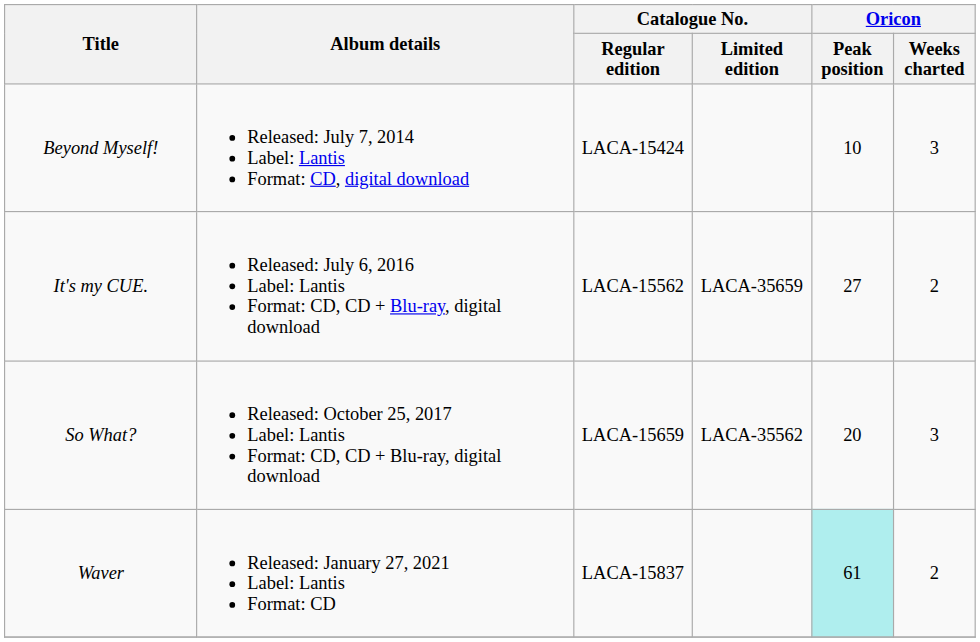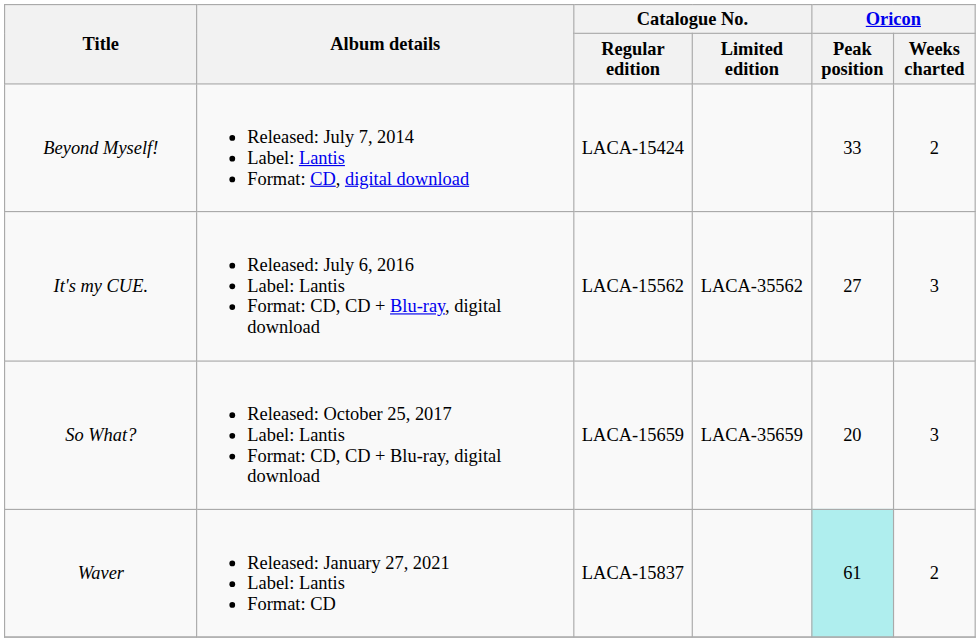 <table class="wikitable plainrowheaders">
 <tr>
 <th rowspan=2; style="width:10em;">Title</th>
 <th rowspan=2; style="width:20em;">Album details</th>
 <th colspan=2  style="width:12em;">Catalogue No.</th>
 <th colspan=2; style="width:8em;"><a href='#'>Oricon</a></th>
 </tr>
 <tr>
 <th style="width:6em;">Regular<br>edition</th>
 <th style="width:6em;">Limited<br>edition</th>
 <th style="width:4em;">Peak<br>position</th>
 <th style="width:4em;">Weeks<br>charted</th>
 </tr>
 <tr>
 <td align=center><em>Beyond Myself!</em></td>
 <td><br><ul><li>Released: July 7, 2014</li><li>Label: <a href='#'>Lantis</a></li><li>Format: <a href='#'>CD</a>, <a href='#'>digital download</a></li></ul></td>
 <td align=center>LACA-15424</td>
 <td></td>
-<td align=center>10</td>
-<td align=center>3</td>
+<td align=center>33</td>
+<td align=center>2</td>
 </tr>
 <tr>
 <td align=center><em>It's my CUE.</em></td>
 <td><br><ul><li>Released: July 6, 2016</li><li>Label: Lantis</li><li>Format: CD, CD + <a href='#'>Blu-ray</a>, digital download</li></ul></td>
 <td align=center>LACA-15562</td>
-<td align=center>LACA-35659</td>
+<td align=center>LACA-35562</td>
 <td align=center>27</td>
-<td align=center>2</td>
+<td align=center>3</td>
 </tr>
 <tr>
 <td align=center><em>So What?</em></td>
 <td><br><ul><li>Released: October 25, 2017</li><li>Label: Lantis</li><li>Format: CD, CD + Blu-ray, digital download</li></ul></td>
 <td align=center>LACA-15659</td>
-<td align=center>LACA-35562</td>
+<td align=center>LACA-35659</td>
 <td align=center>20</td>
 <td align=center>3</td>
 </tr>
 <tr>
 <td align=center><em>Waver</em></td>
 <td><br><ul><li>Released: January 27, 2021</li><li>Label: Lantis</li><li>Format: CD</li></ul></td>
 <td align=center>LACA-15837</td>
 <td></td>
 <td align=center style="background: paleturquoise;">61</td>
 <td align=center>2</td>
 </tr>
 <tr>
 </tr>
 </table>
